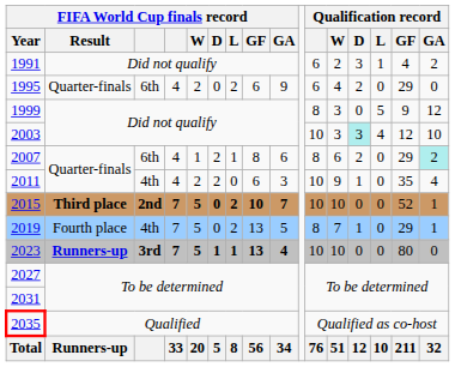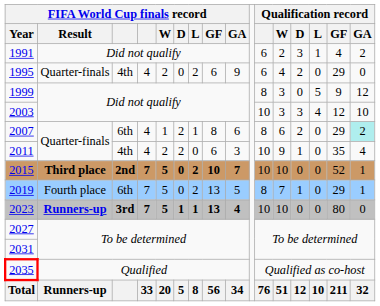 <table class="wikitable" style="text-align:center">
 <tr>
 <th colspan=9><a href='#'>FIFA World Cup finals</a> record</th>
 <td rowspan=15></td>
 <th colspan=6>Qualification record</th>
 </tr>
 <tr>
 <th>Year</th>
 <th>Result</th>
 <th></th>
 <th></th>
 <th>W</th>
 <th>D</th>
 <th>L</th>
 <th>GF</th>
 <th>GA</th>
 <th></th>
 <th>W</th>
 <th>D</th>
 <th>L</th>
 <th>GF</th>
 <th>GA</th>
 </tr>
 <tr>
 <td> <a href='#'>1991</a></td>
 <td colspan=8><em>Did not qualify</em></td>
 <td>6</td>
 <td>2</td>
 <td>3</td>
 <td>1</td>
 <td>4</td>
 <td>2</td>
 </tr>
 <tr>
 <td> <a href='#'>1995</a></td>
 <td>Quarter-finals</td>
-<td>6th</td>
+<td>4th</td>
 <td>4</td>
 <td>2</td>
 <td>0</td>
 <td>2</td>
 <td>6</td>
 <td>9</td>
 <td>6</td>
 <td>4</td>
 <td>2</td>
 <td>0</td>
 <td>29</td>
 <td>0</td>
 </tr>
 <tr>
 <td> <a href='#'>1999</a></td>
 <td colspan=8 rowspan=2><em>Did not qualify</em></td>
 <td>8</td>
 <td>3</td>
 <td>0</td>
 <td>5</td>
 <td>9</td>
 <td>12</td>
 </tr>
 <tr>
 <td> <a href='#'>2003</a></td>
 <td>10</td>
 <td>3</td>
-<td style="background: paleturquoise;">3</td>
+<td>3</td>
 <td>4</td>
 <td>12</td>
 <td>10</td>
 </tr>
 <tr>
 <td> <a href='#'>2007</a></td>
 <td rowspan=2>Quarter-finals</td>
 <td>6th</td>
 <td>4</td>
 <td>1</td>
 <td>2</td>
 <td>1</td>
 <td>8</td>
 <td>6</td>
 <td>8</td>
 <td>6</td>
 <td>2</td>
 <td>0</td>
 <td>29</td>
 <td style="background: paleturquoise;">2</td>
 </tr>
 <tr>
 <td> <a href='#'>2011</a></td>
 <td>4th</td>
 <td>4</td>
 <td>2</td>
 <td>2</td>
 <td>0</td>
 <td>6</td>
 <td>3</td>
 <td>10</td>
 <td>9</td>
 <td>1</td>
 <td>0</td>
 <td>35</td>
 <td>4</td>
 </tr>
 <tr style="background:#cc9966">
 <td> <a href='#'>2015</a></td>
 <td><strong>Third place</strong></td>
 <td><strong>2nd</strong></td>
 <td><strong>7</strong></td>
 <td><strong>5</strong></td>
 <td><strong>0</strong></td>
 <td><strong>2</strong></td>
 <td><strong>10</strong></td>
 <td><strong>7</strong></td>
 <td>10</td>
 <td>10</td>
 <td>0</td>
 <td>0</td>
 <td>52</td>
 <td>1</td>
 </tr>
 <tr style="background:#9acdff">
 <td> <a href='#'>2019</a></td>
 <td>Fourth place</td>
-<td>4th</td>
+<td>6th</td>
 <td>7</td>
 <td>5</td>
 <td>0</td>
 <td>2</td>
 <td>13</td>
 <td>5</td>
 <td>8</td>
 <td>7</td>
 <td>1</td>
 <td>0</td>
 <td>29</td>
 <td>1</td>
 </tr>
 <tr bgcolor=silver>
 <td> <a href='#'>2023</a></td>
 <td><strong><a href='#'>Runners-up</a></strong></td>
 <td><strong>3rd</strong></td>
 <td><strong>7</strong></td>
 <td><strong>5</strong></td>
 <td><strong>1</strong></td>
 <td><strong>1</strong></td>
 <td><strong>13</strong></td>
 <td><strong>4</strong></td>
 <td>10</td>
 <td>10</td>
 <td>0</td>
 <td>0</td>
 <td>80</td>
 <td>0</td>
 </tr>
 <tr>
 <td> <a href='#'>2027</a></td>
 <td colspan=8 rowspan=2><em>To be determined</em></td>
 <td colspan=6 rowspan=2><em>To be determined</em></td>
 </tr>
 <tr>
 <td> <a href='#'>2031</a></td>
 </tr>
 <tr>
 <td style="border: 3px solid red"> <a href='#'>2035</a></td>
 <td colspan=8 rowspan=1><em>Qualified</em></td>
 <td colspan=6 rowspan=1><em>Qualified as co-host</em></td>
 </tr>
 <tr>
 <th>Total</th>
 <th>Runners-up</th>
 <th></th>
 <th>33</th>
 <th>20</th>
 <th>5</th>
 <th>8</th>
 <th>56</th>
 <th>34<br></th>
 <th>76</th>
 <th>51</th>
 <th>12</th>
 <th>10</th>
 <th>211</th>
 <th>32</th>
 </tr>
 </table>
